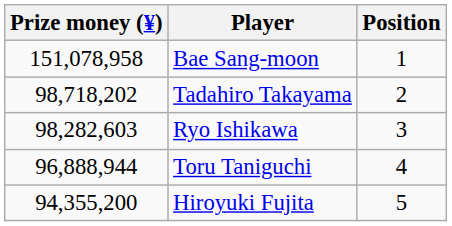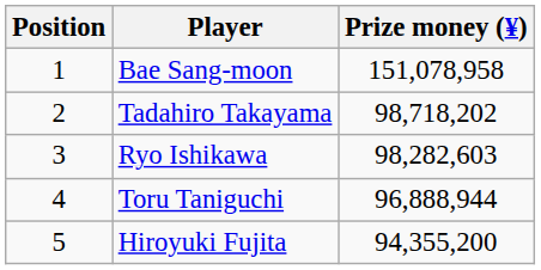 <table class="wikitable">
 <tr>
+<th>Position</th>
+<th>Player</th>
 <th>Prize money (<a href='#'>¥</a>)</th>
-<th>Player</th>
-<th>Position</th>
 </tr>
 <tr>
+<td align=center>1</td>
+<td> <a href='#'>Bae Sang-moon</a></td>
 <td align=center>151,078,958</td>
-<td> <a href='#'>Bae Sang-moon</a></td>
-<td align=center>1</td>
 </tr>
 <tr>
+<td align=center>2</td>
+<td> <a href='#'>Tadahiro Takayama</a></td>
 <td align=center>98,718,202</td>
-<td> <a href='#'>Tadahiro Takayama</a></td>
-<td align=center>2</td>
 </tr>
 <tr>
+<td align=center>3</td>
+<td> <a href='#'>Ryo Ishikawa</a></td>
 <td align=center>98,282,603</td>
-<td> <a href='#'>Ryo Ishikawa</a></td>
-<td align=center>3</td>
 </tr>
 <tr>
+<td align=center>4</td>
+<td> <a href='#'>Toru Taniguchi</a></td>
 <td align=center>96,888,944</td>
-<td> <a href='#'>Toru Taniguchi</a></td>
-<td align=center>4</td>
 </tr>
 <tr>
+<td align=center>5</td>
+<td> <a href='#'>Hiroyuki Fujita</a></td>
 <td align=center>94,355,200</td>
-<td> <a href='#'>Hiroyuki Fujita</a></td>
-<td align=center>5</td>
 </tr>
 </table>
